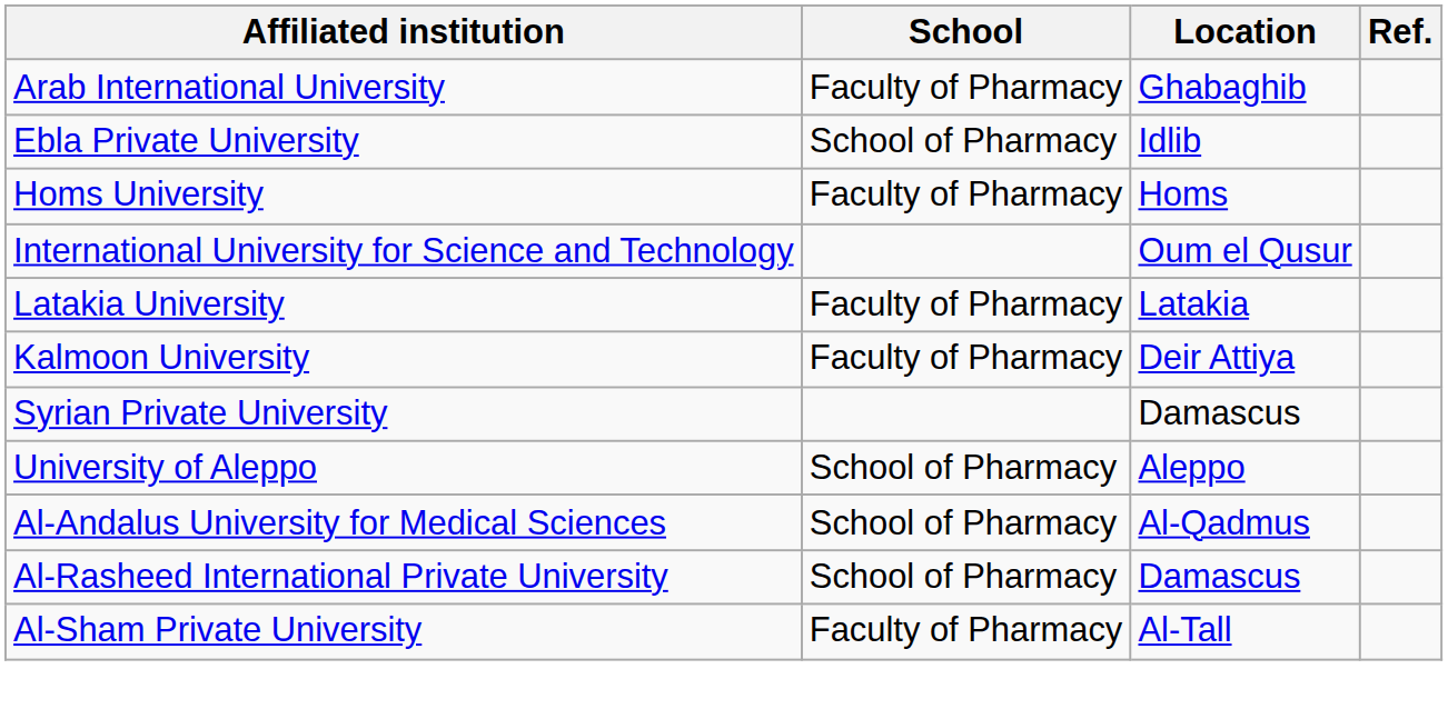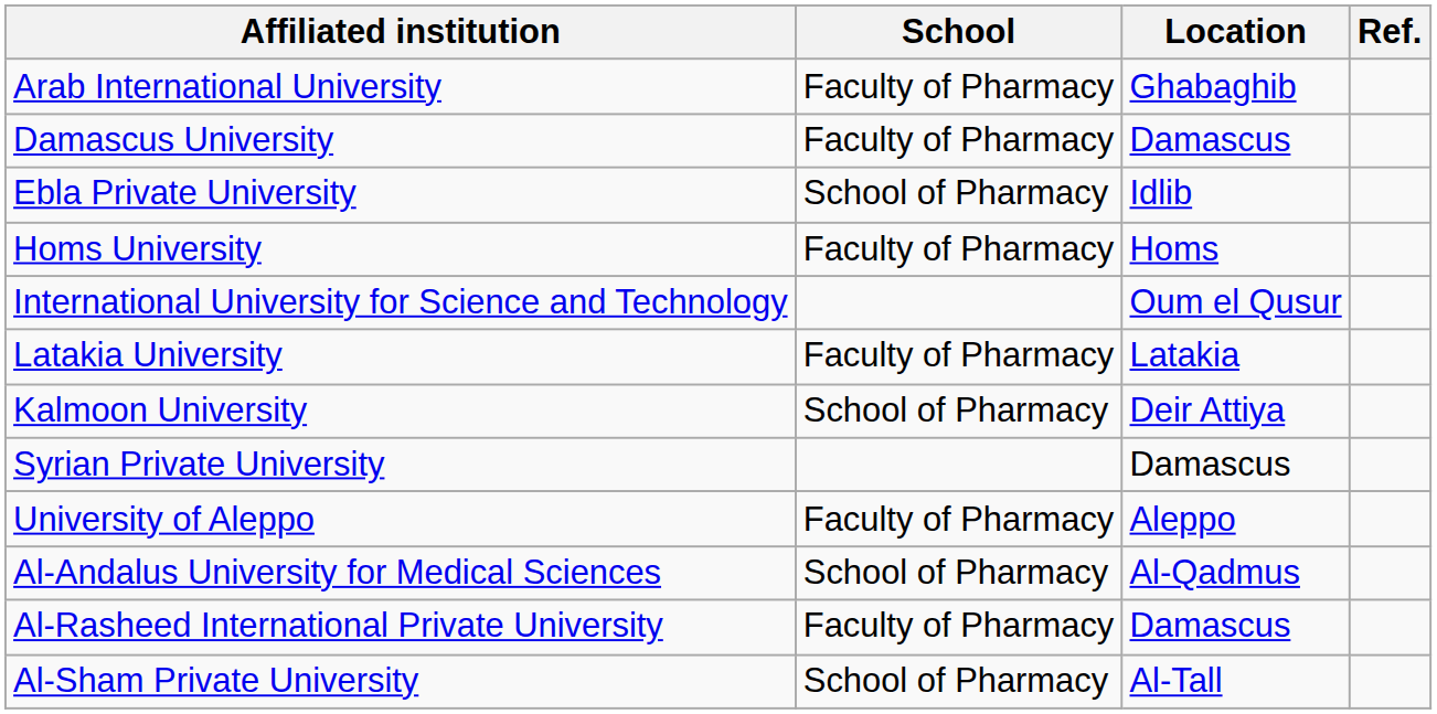 <table class="wikitable sortable">
 <tr>
 <th>Affiliated institution</th>
 <th>School</th>
 <th>Location</th>
 <th>Ref.</th>
 </tr>
 <tr>
 <td><a href='#'>Arab International University</a></td>
 <td>Faculty of Pharmacy</td>
 <td><a href='#'>Ghabaghib</a></td>
+<td></td>
+</tr>
+<tr>
+<td><a href='#'>Damascus University</a></td>
+<td>Faculty of Pharmacy</td>
+<td><a href='#'>Damascus</a></td>
 <td></td>
 </tr>
 <tr>
 <td><a href='#'>Ebla Private University</a></td>
 <td>School of Pharmacy</td>
 <td><a href='#'>Idlib</a></td>
 <td></td>
 </tr>
 <tr>
 <td><a href='#'>Homs University</a></td>
 <td>Faculty of Pharmacy</td>
 <td><a href='#'>Homs</a></td>
 <td></td>
 </tr>
 <tr>
 <td><a href='#'>International University for Science and Technology</a></td>
 <td></td>
 <td><a href='#'>Oum el Qusur</a></td>
 <td></td>
 </tr>
 <tr>
 <td><a href='#'>Latakia University</a></td>
 <td>Faculty of Pharmacy</td>
 <td><a href='#'>Latakia</a></td>
 <td></td>
 </tr>
 <tr>
 <td><a href='#'>Kalmoon University</a></td>
-<td>Faculty of Pharmacy</td>
+<td>School of Pharmacy</td>
 <td><a href='#'>Deir Attiya</a></td>
 <td></td>
 </tr>
 <tr>
 <td><a href='#'>Syrian Private University</a></td>
 <td></td>
 <td>Damascus</td>
 <td></td>
 </tr>
 <tr>
 <td><a href='#'>University of Aleppo</a></td>
-<td>School of Pharmacy</td>
+<td>Faculty of Pharmacy</td>
 <td><a href='#'>Aleppo</a></td>
 <td></td>
 </tr>
 <tr>
 <td><a href='#'>Al-Andalus University for Medical Sciences</a></td>
 <td>School of Pharmacy</td>
 <td><a href='#'>Al-Qadmus</a></td>
 <td></td>
 </tr>
 <tr>
 <td><a href='#'>Al-Rasheed International Private University</a></td>
-<td>School of Pharmacy</td>
+<td>Faculty of Pharmacy</td>
 <td><a href='#'>Damascus</a></td>
 <td></td>
 </tr>
 <tr>
 <td><a href='#'>Al-Sham Private University</a></td>
-<td>Faculty of Pharmacy</td>
+<td>School of Pharmacy</td>
 <td><a href='#'>Al-Tall</a></td>
 <td></td>
 </tr>
 </table>
